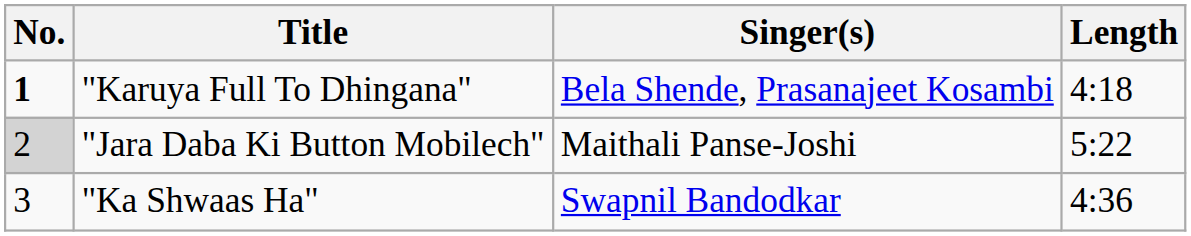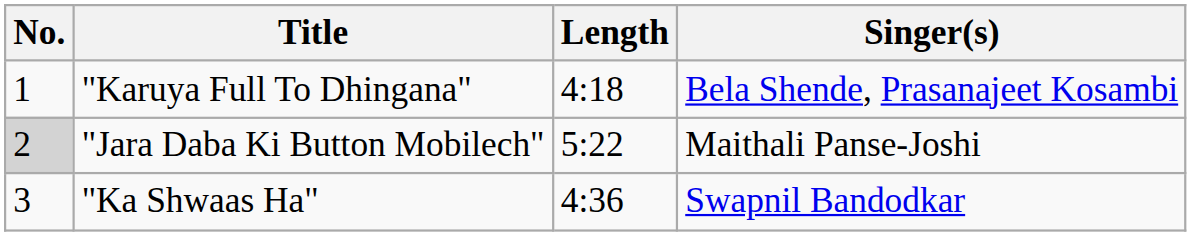 <table class="wikitable">
 <tr>
 <th>No.</th>
 <th>Title</th>
+<th>Length</th>
 <th>Singer(s)</th>
-<th>Length</th>
 </tr>
 <tr>
-<td><strong>1</strong></td>
+<td>1</td>
 <td>"Karuya Full To Dhingana"</td>
+<td>4:18</td>
 <td><a href='#'>Bela Shende</a>, <a href='#'>Prasanajeet Kosambi</a></td>
-<td>4:18</td>
 </tr>
 <tr>
 <td style="background: lightgrey;">2</td>
 <td>"Jara Daba Ki Button Mobilech"</td>
+<td>5:22</td>
 <td>Maithali Panse-Joshi</td>
-<td>5:22</td>
 </tr>
 <tr>
 <td>3</td>
 <td>"Ka Shwaas Ha"</td>
+<td>4:36</td>
 <td><a href='#'>Swapnil Bandodkar</a></td>
-<td>4:36</td>
 </tr>
 </table>
